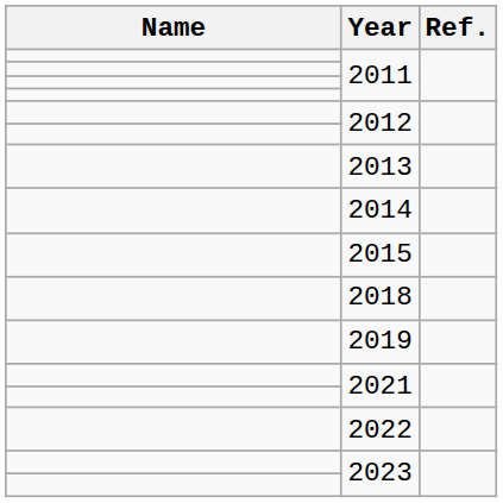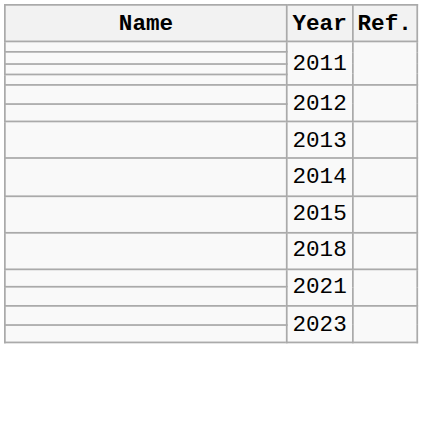 <table class="wikitable sortable" style="text-align: center;">
 <tr>
 <th style="width:12em">Name</th>
 <th>Year</th>
 <th>Ref.</th>
 </tr>
 <tr>
 <td></td>
 <td rowspan="4">2011</td>
 <td rowspan="4"></td>
 </tr>
 <tr>
 <td></td>
 </tr>
 <tr>
 <td></td>
 </tr>
 <tr>
 <td></td>
 </tr>
 <tr>
 <td></td>
 <td rowspan="2">2012</td>
 <td rowspan="2"></td>
 </tr>
 <tr>
 <td></td>
 </tr>
 <tr>
 <td></td>
 <td>2013</td>
 <td></td>
 </tr>
 <tr>
 <td></td>
 <td>2014</td>
 <td></td>
 </tr>
 <tr>
 <td></td>
 <td>2015</td>
 <td></td>
 </tr>
 <tr>
 <td></td>
 <td>2018</td>
 <td></td>
 </tr>
 <tr>
 <td></td>
-<td>2019</td>
-<td></td>
-</tr>
-<tr>
-<td></td>
 <td rowspan="2">2021</td>
 <td rowspan="2"></td>
 </tr>
 <tr>
-<td></td>
-</tr>
-<tr>
-<td></td>
-<td>2022</td>
 <td></td>
 </tr>
 <tr>
 <td></td>
 <td rowspan="2">2023</td>
 <td rowspan="2"></td>
 </tr>
 <tr>
 <td></td>
 </tr>
 </table>
